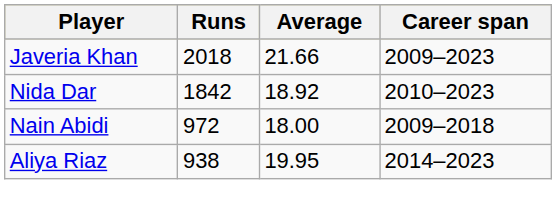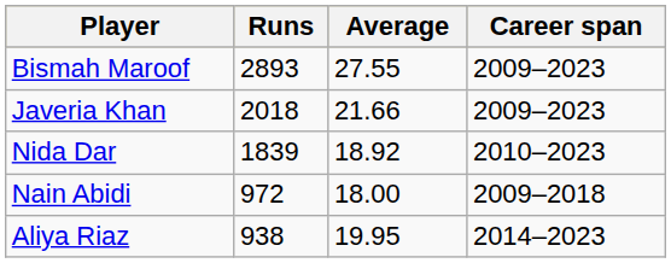 <table class="wikitable" style="width: 400px;">
 <tr bgcolor=#bdb76b>
 <th>Player</th>
 <th>Runs</th>
 <th>Average</th>
 <th>Career span</th>
+</tr>
+<tr>
+<td><a href='#'>Bismah Maroof</a></td>
+<td>2893</td>
+<td>27.55</td>
+<td>2009–2023</td>
 </tr>
 <tr>
 <td><a href='#'>Javeria Khan</a></td>
 <td>2018</td>
 <td>21.66</td>
 <td>2009–2023</td>
 </tr>
 <tr>
 <td><a href='#'>Nida Dar</a></td>
-<td>1842</td>
+<td>1839</td>
 <td>18.92</td>
 <td>2010–2023</td>
 </tr>
 <tr>
 <td><a href='#'>Nain Abidi</a></td>
 <td>972</td>
 <td>18.00</td>
 <td>2009–2018</td>
 </tr>
 <tr>
 <td><a href='#'>Aliya Riaz</a></td>
 <td>938</td>
 <td>19.95</td>
 <td>2014–2023</td>
 </tr>
 </table>
